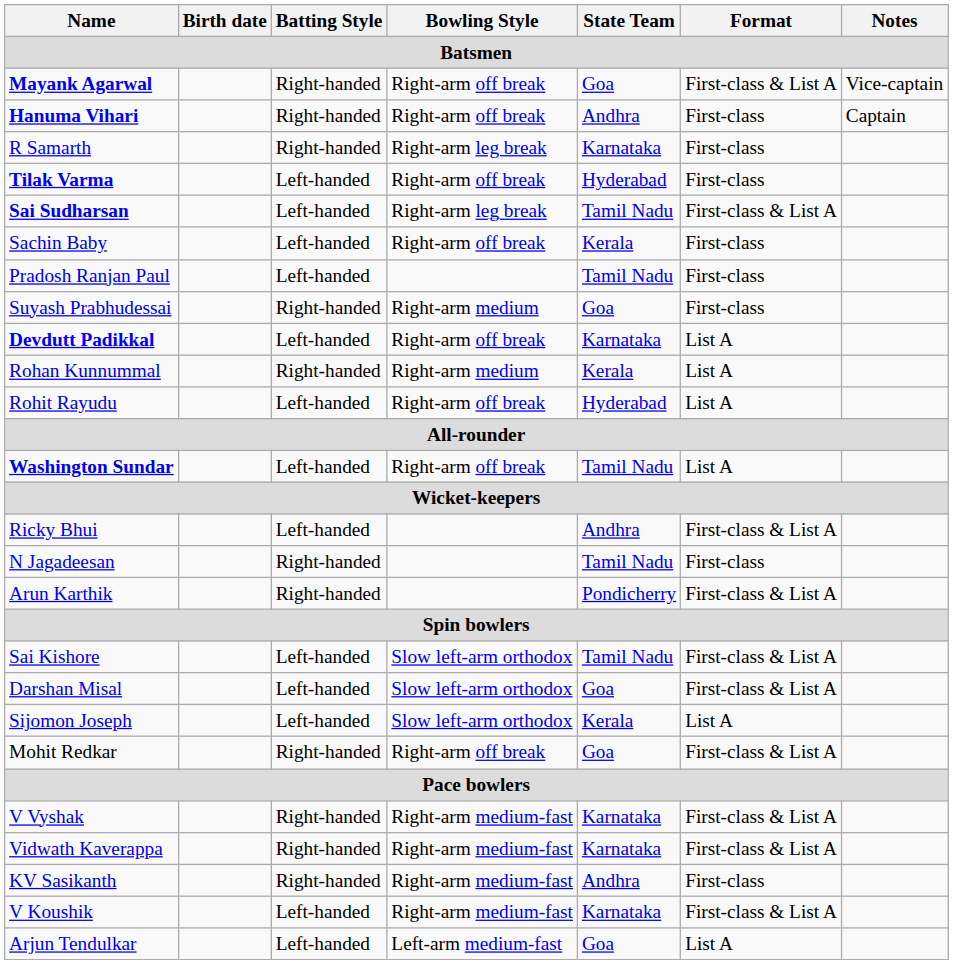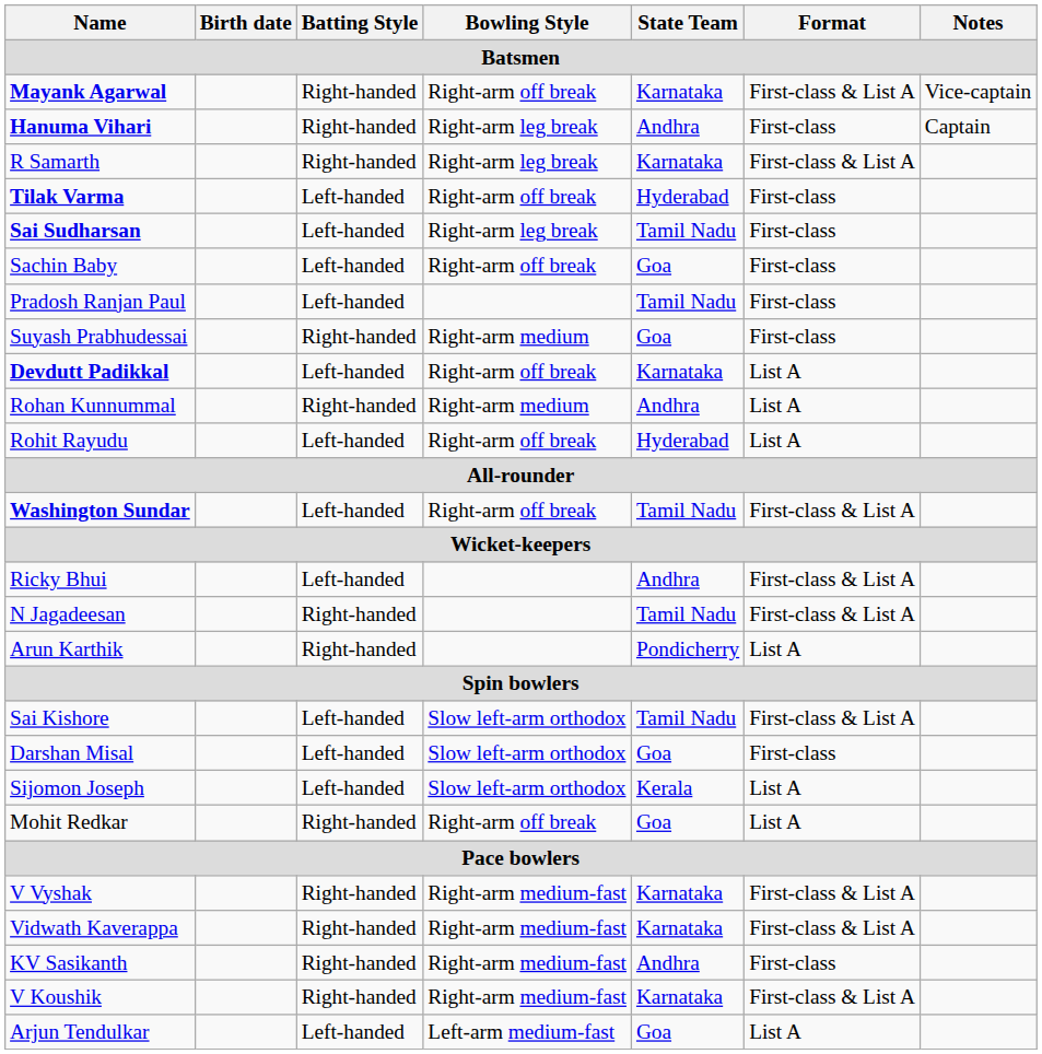 <table class="wikitable sortable" style="font-size:95%;">
 <tr>
 <th>Name</th>
 <th>Birth date</th>
 <th>Batting Style</th>
 <th>Bowling Style</th>
 <th>State Team</th>
 <th>Format</th>
 <th>Notes</th>
 </tr>
 <tr>
 <th style="background: #DCDCDC" colspan="7" align="center">Batsmen</th>
 </tr>
 <tr>
 <td><strong><a href='#'>Mayank Agarwal</a></strong></td>
 <td></td>
 <td>Right-handed</td>
 <td>Right-arm <a href='#'>off break</a></td>
-<td><a href='#'>Goa</a></td>
+<td><a href='#'>Karnataka</a></td>
 <td>First-class & List A</td>
 <td>Vice-captain</td>
 </tr>
 <tr>
 <td><strong><a href='#'>Hanuma Vihari</a></strong></td>
 <td></td>
 <td>Right-handed</td>
-<td>Right-arm <a href='#'>off break</a></td>
+<td>Right-arm <a href='#'>leg break</a></td>
 <td><a href='#'>Andhra</a></td>
 <td>First-class</td>
 <td>Captain</td>
 </tr>
 <tr>
 <td><a href='#'>R Samarth</a></td>
 <td></td>
 <td>Right-handed</td>
 <td>Right-arm <a href='#'>leg break</a></td>
 <td><a href='#'>Karnataka</a></td>
-<td>First-class</td>
+<td>First-class & List A</td>
 <td></td>
 </tr>
 <tr>
 <td><strong><a href='#'>Tilak Varma</a></strong></td>
 <td></td>
 <td>Left-handed</td>
 <td>Right-arm <a href='#'>off break</a></td>
 <td><a href='#'>Hyderabad</a></td>
 <td>First-class</td>
 <td></td>
 </tr>
 <tr>
 <td><strong><a href='#'>Sai Sudharsan</a></strong></td>
 <td></td>
 <td>Left-handed</td>
 <td>Right-arm <a href='#'>leg break</a></td>
 <td><a href='#'>Tamil Nadu</a></td>
-<td>First-class & List A</td>
+<td>First-class</td>
 <td></td>
 </tr>
 <tr>
 <td><a href='#'>Sachin Baby</a></td>
 <td></td>
 <td>Left-handed</td>
 <td>Right-arm <a href='#'>off break</a></td>
-<td><a href='#'>Kerala</a></td>
+<td><a href='#'>Goa</a></td>
 <td>First-class</td>
 <td></td>
 </tr>
 <tr>
 <td><a href='#'>Pradosh Ranjan Paul</a></td>
 <td></td>
 <td>Left-handed</td>
 <td></td>
 <td><a href='#'>Tamil Nadu</a></td>
 <td>First-class</td>
 <td></td>
 </tr>
 <tr>
 <td><a href='#'>Suyash Prabhudessai</a></td>
 <td></td>
 <td>Right-handed</td>
 <td>Right-arm <a href='#'>medium</a></td>
 <td><a href='#'>Goa</a></td>
 <td>First-class</td>
 <td></td>
 </tr>
 <tr>
 <td><strong><a href='#'>Devdutt Padikkal</a></strong></td>
 <td></td>
 <td>Left-handed</td>
 <td>Right-arm <a href='#'>off break</a></td>
 <td><a href='#'>Karnataka</a></td>
 <td>List A</td>
 <td></td>
 </tr>
 <tr>
 <td><a href='#'>Rohan Kunnummal</a></td>
 <td></td>
 <td>Right-handed</td>
 <td>Right-arm <a href='#'>medium</a></td>
-<td><a href='#'>Kerala</a></td>
+<td><a href='#'>Andhra</a></td>
 <td>List A</td>
 <td></td>
 </tr>
 <tr>
 <td><a href='#'>Rohit Rayudu</a></td>
 <td></td>
 <td>Left-handed</td>
 <td>Right-arm <a href='#'>off break</a></td>
 <td><a href='#'>Hyderabad</a></td>
 <td>List A</td>
 <td></td>
 </tr>
 <tr>
 <th style="background: #DCDCDC" colspan="7" align="center">All-rounder</th>
 </tr>
 <tr>
 <td><strong><a href='#'>Washington Sundar</a></strong></td>
 <td></td>
 <td>Left-handed</td>
 <td>Right-arm <a href='#'>off break</a></td>
 <td><a href='#'>Tamil Nadu</a></td>
-<td>List A</td>
+<td>First-class & List A</td>
 <td></td>
 </tr>
 <tr>
 <th style="background: #DCDCDC" colspan="7" align="center">Wicket-keepers</th>
 </tr>
 <tr>
 <td><a href='#'>Ricky Bhui</a></td>
 <td></td>
 <td>Left-handed</td>
 <td></td>
 <td><a href='#'>Andhra</a></td>
 <td>First-class & List A</td>
 <td></td>
 </tr>
 <tr>
 <td><a href='#'>N Jagadeesan</a></td>
 <td></td>
 <td>Right-handed</td>
 <td></td>
 <td><a href='#'>Tamil Nadu</a></td>
-<td>First-class</td>
+<td>First-class & List A</td>
 <td></td>
 </tr>
 <tr>
 <td><a href='#'>Arun Karthik</a></td>
 <td></td>
 <td>Right-handed</td>
 <td></td>
 <td><a href='#'>Pondicherry</a></td>
-<td>First-class & List A</td>
+<td>List A</td>
 <td></td>
 </tr>
 <tr>
 <th style="background: #DCDCDC" colspan="7" align="center">Spin bowlers</th>
 </tr>
 <tr>
 <td><a href='#'>Sai Kishore</a></td>
 <td></td>
 <td>Left-handed</td>
 <td><a href='#'>Slow left-arm orthodox</a></td>
 <td><a href='#'>Tamil Nadu</a></td>
 <td>First-class & List A</td>
 <td></td>
 </tr>
 <tr>
 <td><a href='#'>Darshan Misal</a></td>
 <td></td>
 <td>Left-handed</td>
 <td><a href='#'>Slow left-arm orthodox</a></td>
 <td><a href='#'>Goa</a></td>
-<td>First-class & List A</td>
+<td>First-class</td>
 <td></td>
 </tr>
 <tr>
 <td><a href='#'>Sijomon Joseph</a></td>
 <td></td>
 <td>Left-handed</td>
 <td><a href='#'>Slow left-arm orthodox</a></td>
 <td><a href='#'>Kerala</a></td>
 <td>List A</td>
 <td></td>
 </tr>
 <tr>
 <td>Mohit Redkar</td>
 <td></td>
 <td>Right-handed</td>
 <td>Right-arm <a href='#'>off break</a></td>
 <td><a href='#'>Goa</a></td>
-<td>First-class & List A</td>
+<td>List A</td>
 <td></td>
 </tr>
 <tr>
 <th style="background: #DCDCDC" colspan="7" align="center">Pace bowlers</th>
 </tr>
 <tr>
 <td><a href='#'>V Vyshak</a></td>
 <td></td>
 <td>Right-handed</td>
 <td>Right-arm <a href='#'>medium-fast</a></td>
 <td><a href='#'>Karnataka</a></td>
 <td>First-class & List A</td>
 <td></td>
 </tr>
 <tr>
 <td><a href='#'>Vidwath Kaverappa</a></td>
 <td></td>
 <td>Right-handed</td>
 <td>Right-arm <a href='#'>medium-fast</a></td>
 <td><a href='#'>Karnataka</a></td>
 <td>First-class & List A</td>
 <td></td>
 </tr>
 <tr>
 <td><a href='#'>KV Sasikanth</a></td>
 <td></td>
 <td>Right-handed</td>
 <td>Right-arm <a href='#'>medium-fast</a></td>
 <td><a href='#'>Andhra</a></td>
 <td>First-class</td>
 <td></td>
 </tr>
 <tr>
 <td><a href='#'>V Koushik</a></td>
 <td></td>
-<td>Left-handed</td>
+<td>Right-handed</td>
 <td>Right-arm <a href='#'>medium-fast</a></td>
 <td><a href='#'>Karnataka</a></td>
 <td>First-class & List A</td>
 <td></td>
 </tr>
 <tr>
 <td><a href='#'>Arjun Tendulkar</a></td>
 <td></td>
 <td>Left-handed</td>
 <td>Left-arm <a href='#'>medium-fast</a></td>
 <td><a href='#'>Goa</a></td>
 <td>List A</td>
 <td></td>
 </tr>
 </table>
